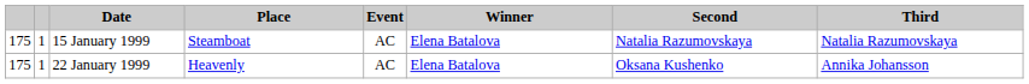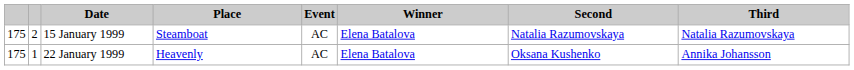 <table class="wikitable plainrowheaders" style="background:#fff; font-size:86%; line-height:16px; border:grey solid 1px; border-collapse:collapse;">
 <tr style="background:#ccc; text-align:center;">
 <th scope="col" style="background:#ccc; width=20 px;"></th>
 <th scope="col" style="background:#ccc; width=30 px;"></th>
 <th scope="col" style="background:#ccc; width:120px;">Date</th>
 <th scope="col" style="background:#ccc; width:160px;">Place</th>
 <th scope="col" style="background:#ccc; width:15px;">Event</th>
 <th scope="col" style="background:#ccc; width:185px;">Winner</th>
 <th scope="col" style="background:#ccc; width:185px;">Second</th>
 <th scope="col" style="background:#ccc; width:185px;">Third</th>
 </tr>
 <tr>
 <td align=center>175</td>
-<td align=center>1</td>
+<td align=center>2</td>
 <td>15 January 1999</td>
 <td> <a href='#'>Steamboat</a></td>
 <td align=center>AC</td>
 <td> <a href='#'>Elena Batalova</a></td>
 <td> <a href='#'>Natalia Razumovskaya</a></td>
 <td> <a href='#'>Natalia Razumovskaya</a></td>
 </tr>
 <tr>
 <td align=center>175</td>
 <td align=center>1</td>
 <td>22 January 1999</td>
 <td> <a href='#'>Heavenly</a></td>
 <td align=center>AC</td>
 <td> <a href='#'>Elena Batalova</a></td>
 <td> <a href='#'>Oksana Kushenko</a></td>
 <td> <a href='#'>Annika Johansson</a></td>
 </tr>
 </table>
